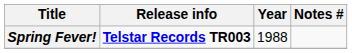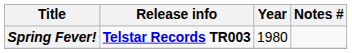 <table class="wikitable plainrowheaders sortable">
 <tr>
 <th scope="col" class="unsortable">Title</th>
 <th scope="col">Release info</th>
 <th scope="col">Year</th>
 <th scope="col" class="unsortable">Notes #</th>
 </tr>
 <tr>
 <th scope="row"><em>Spring Fever!</em></th>
 <td><strong><a href='#'>Telstar Records</a> TR003</strong></td>
-<td>1988</td>
+<td>1980</td>
 <td></td>
 </tr>
 <tr>
 </tr>
 </table>
